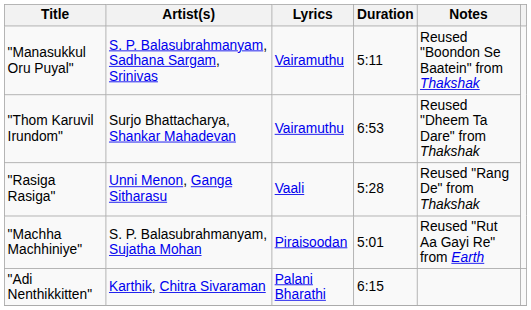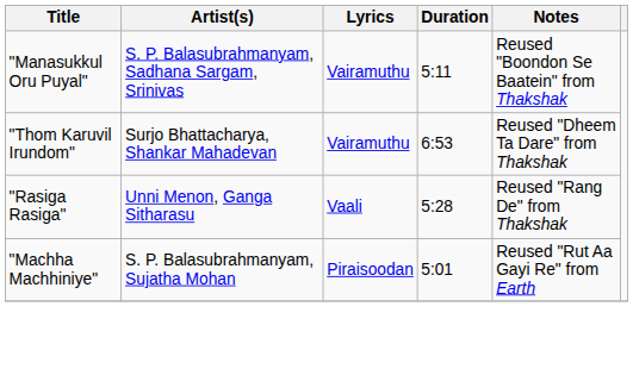 <table class="wikitable tracklist">
 <tr>
 <th>Title</th>
 <th>Artist(s)</th>
 <th>Lyrics</th>
 <th>Duration</th>
 <th>Notes</th>
 <th scope="col" class="unsortable" ></th>
 </tr>
 <tr>
 <td>"Manasukkul Oru Puyal"</td>
 <td><a href='#'>S. P. Balasubrahmanyam</a>, <a href='#'>Sadhana Sargam</a>, <a href='#'>Srinivas</a></td>
 <td><a href='#'>Vairamuthu</a></td>
 <td>5:11</td>
 <td>Reused "Boondon Se Baatein" from <em><a href='#'>Thakshak</a></em></td>
 <td rowspan="4"></td>
 </tr>
 <tr>
 <td>"Thom Karuvil Irundom"</td>
 <td>Surjo Bhattacharya, <a href='#'>Shankar Mahadevan</a></td>
 <td><a href='#'>Vairamuthu</a></td>
 <td>6:53</td>
 <td>Reused "Dheem Ta Dare" from <em>Thakshak</em></td>
 </tr>
 <tr>
 <td>"Rasiga Rasiga"</td>
 <td><a href='#'>Unni Menon</a>, <a href='#'>Ganga Sitharasu</a></td>
 <td><a href='#'>Vaali</a></td>
 <td>5:28</td>
 <td>Reused "Rang De" from <em>Thakshak</em></td>
 </tr>
 <tr>
 <td>"Machha Machhiniye"</td>
 <td>S. P. Balasubrahmanyam, <a href='#'>Sujatha Mohan</a></td>
 <td><a href='#'>Piraisoodan</a></td>
 <td>5:01</td>
 <td>Reused "Rut Aa Gayi Re" from <em><a href='#'>Earth</a></em></td>
 </tr>
 <tr>
-<td>"Adi Nenthikkitten"</td>
-<td><a href='#'>Karthik</a>, <a href='#'>Chitra Sivaraman</a></td>
-<td><a href='#'>Palani Bharathi</a></td>
-<td>6:15</td>
-<td></td>
-<td></td>
-</tr>
-<tr>
 </tr>
 </table>
